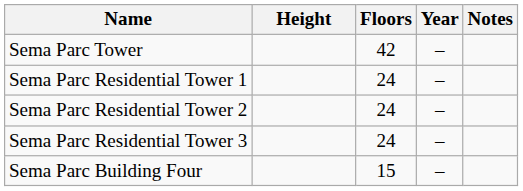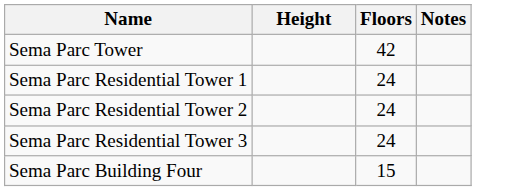 <table class="wikitable sortable">
 <tr>
 <th>Name</th>
 <th width="80">Height</th>
 <th>Floors</th>
-<th>Year<br></th>
 <th class="unsortable">Notes</th>
 </tr>
 <tr>
 <td>Sema Parc Tower</td>
 <td style="text-align:center;"></td>
 <td style="text-align:center;">42</td>
-<td style="text-align:center;">–</td>
 <td></td>
 </tr>
 <tr>
 <td>Sema Parc Residential Tower 1</td>
 <td style="text-align:center;"></td>
 <td style="text-align:center;">24</td>
-<td style="text-align:center;">–</td>
 <td></td>
 </tr>
 <tr>
 <td>Sema Parc Residential Tower 2</td>
 <td style="text-align:center;"></td>
 <td style="text-align:center;">24</td>
-<td style="text-align:center;">–</td>
 <td></td>
 </tr>
 <tr>
 <td>Sema Parc Residential Tower 3</td>
 <td style="text-align:center;"></td>
 <td style="text-align:center;">24</td>
-<td style="text-align:center;">–</td>
 <td></td>
 </tr>
 <tr>
 <td>Sema Parc Building Four</td>
 <td style="text-align:center;"></td>
 <td style="text-align:center;">15</td>
-<td style="text-align:center;">–</td>
 <td></td>
 </tr>
 </table>
